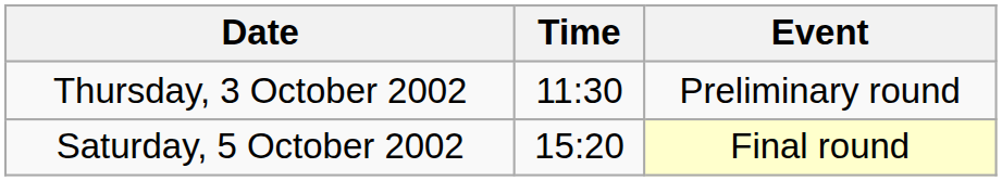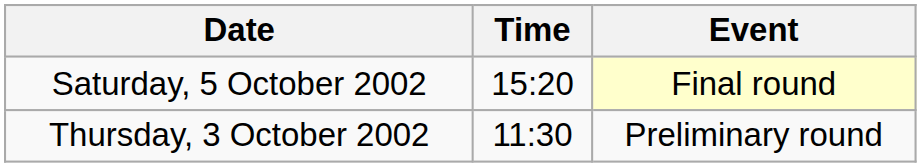 <table class = "wikitable" style="text-align:center;">
 <tr>
 <th width=220>Date</th>
 <th width=50>Time</th>
 <th width=150>Event</th>
 </tr>
 <tr>
+<td>Saturday, 5 October 2002</td>
+<td>15:20</td>
+<td bgcolor=ffffcc>Final round</td>
+</tr>
+<tr>
 <td>Thursday, 3 October 2002</td>
 <td>11:30</td>
 <td>Preliminary round</td>
 </tr>
-<tr>
-<td>Saturday, 5 October 2002</td>
-<td>15:20</td>
-<td bgcolor=ffffcc>Final round</td>
-</tr>
 </table>
